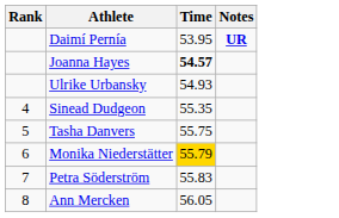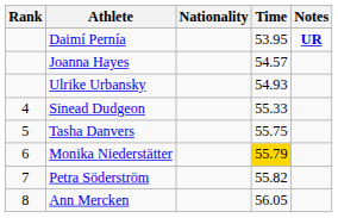 <table class="wikitable sortable" style="text-align:center">
 <tr>
 <th>Rank</th>
 <th>Athlete</th>
+<th>Nationality</th>
 <th>Time</th>
 <th>Notes</th>
 </tr>
 <tr>
 <td></td>
 <td align=left><a href='#'>Daimí Pernía</a></td>
+<td align=left></td>
 <td>53.95</td>
 <td><strong><a href='#'>UR</a></strong></td>
 </tr>
 <tr>
 <td></td>
 <td align=left><a href='#'>Joanna Hayes</a></td>
-<td><strong>54.57</strong></td>
+<td align=left></td>
+<td>54.57</td>
 <td></td>
 </tr>
 <tr>
 <td></td>
 <td align=left><a href='#'>Ulrike Urbansky</a></td>
+<td align=left></td>
 <td>54.93</td>
 <td></td>
 </tr>
 <tr>
 <td>4</td>
 <td align=left><a href='#'>Sinead Dudgeon</a></td>
-<td>55.35</td>
+<td align=left></td>
+<td>55.33</td>
 <td></td>
 </tr>
 <tr>
 <td>5</td>
 <td align=left><a href='#'>Tasha Danvers</a></td>
+<td align=left></td>
 <td>55.75</td>
 <td></td>
 </tr>
 <tr>
 <td>6</td>
 <td align=left><a href='#'>Monika Niederstätter</a></td>
+<td align=left></td>
 <td style="background: gold;">55.79</td>
 <td></td>
 </tr>
 <tr>
 <td>7</td>
 <td align=left><a href='#'>Petra Söderström</a></td>
-<td>55.83</td>
+<td align=left></td>
+<td>55.82</td>
 <td></td>
 </tr>
 <tr>
 <td>8</td>
 <td align=left><a href='#'>Ann Mercken</a></td>
+<td align=left></td>
 <td>56.05</td>
 <td></td>
 </tr>
 </table>
